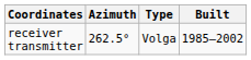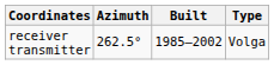 <table class="wikitable">
 <tr align=center>
 <th>Coordinates</th>
 <th>Azimuth </th>
+<th>Built</th>
 <th>Type</th>
-<th>Built</th>
 </tr>
 <tr>
 <td> receiver<br> transmitter</td>
 <td>262.5°</td>
+<td>1985–2002</td>
 <td>Volga</td>
-<td>1985–2002</td>
 </tr>
 </table>
